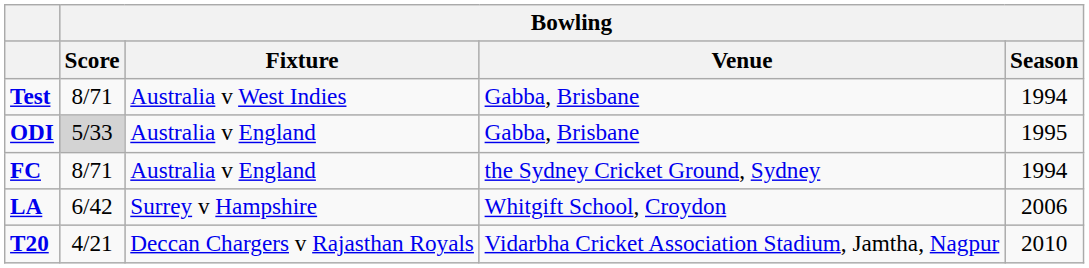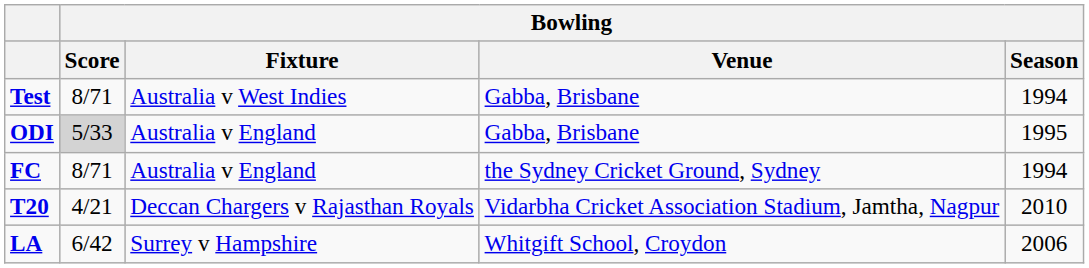 <table class="wikitable">
 <tr>
 <th></th>
 <th colspan="4">Bowling</th>
 </tr>
 <tr>
 <th></th>
 <th>Score</th>
 <th>Fixture</th>
 <th>Venue</th>
 <th>Season</th>
 </tr>
 <tr>
 <td><strong><a href='#'>Test</a></strong></td>
 <td style="text-align:center;">8/71</td>
 <td><a href='#'>Australia</a> v <a href='#'>West Indies</a></td>
 <td><a href='#'>Gabba</a>, <a href='#'>Brisbane</a></td>
 <td style="text-align:center;">1994</td>
 </tr>
 <tr>
 <td><strong><a href='#'>ODI</a></strong></td>
 <td style="background: lightgrey; text-align:center;">5/33</td>
 <td><a href='#'>Australia</a> v <a href='#'>England</a></td>
 <td><a href='#'>Gabba</a>, <a href='#'>Brisbane</a></td>
 <td style="text-align:center;">1995</td>
 </tr>
 <tr>
 <td><strong><a href='#'>FC</a></strong></td>
 <td style="text-align:center;">8/71</td>
 <td><a href='#'>Australia</a> v <a href='#'>England</a></td>
 <td><a href='#'>the Sydney Cricket Ground</a>, <a href='#'>Sydney</a></td>
 <td style="text-align:center;">1994</td>
 </tr>
 <tr>
+<td><strong><a href='#'>T20</a></strong></td>
+<td style="text-align:center;">4/21</td>
+<td><a href='#'>Deccan Chargers</a> v <a href='#'>Rajasthan Royals</a></td>
+<td><a href='#'>Vidarbha Cricket Association Stadium</a>, Jamtha, <a href='#'>Nagpur</a></td>
+<td style="text-align:center;">2010</td>
+</tr>
+<tr>
 <td><strong><a href='#'>LA</a></strong></td>
 <td style="text-align:center;">6/42</td>
 <td><a href='#'>Surrey</a> v <a href='#'>Hampshire</a></td>
 <td><a href='#'>Whitgift School</a>, <a href='#'>Croydon</a></td>
 <td style="text-align:center;">2006</td>
 </tr>
-<tr>
-<td><strong><a href='#'>T20</a></strong></td>
-<td style="text-align:center;">4/21</td>
-<td><a href='#'>Deccan Chargers</a> v <a href='#'>Rajasthan Royals</a></td>
-<td><a href='#'>Vidarbha Cricket Association Stadium</a>, Jamtha, <a href='#'>Nagpur</a></td>
-<td style="text-align:center;">2010</td>
-</tr>
 </table>
